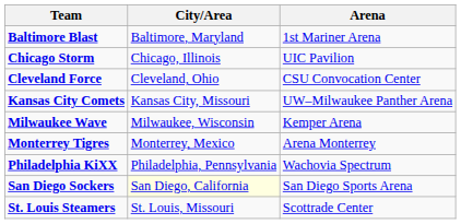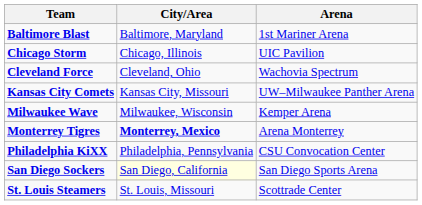 <table class="wikitable">
 <tr>
 <th>Team</th>
 <th>City/Area</th>
 <th>Arena</th>
 </tr>
 <tr>
 <td><strong><a href='#'>Baltimore Blast</a></strong></td>
 <td><a href='#'>Baltimore, Maryland</a></td>
 <td><a href='#'>1st Mariner Arena</a></td>
 </tr>
 <tr>
 <td><strong><a href='#'>Chicago Storm</a></strong></td>
 <td><a href='#'>Chicago, Illinois</a></td>
 <td><a href='#'>UIC Pavilion</a></td>
 </tr>
 <tr>
 <td><strong><a href='#'>Cleveland Force</a></strong></td>
 <td><a href='#'>Cleveland, Ohio</a></td>
-<td><a href='#'>CSU Convocation Center</a></td>
+<td><a href='#'>Wachovia Spectrum</a></td>
 </tr>
 <tr>
 <td><strong><a href='#'>Kansas City Comets</a></strong></td>
 <td><a href='#'>Kansas City, Missouri</a></td>
 <td><a href='#'>UW–Milwaukee Panther Arena</a></td>
 </tr>
 <tr>
 <td><strong><a href='#'>Milwaukee Wave</a></strong></td>
 <td><a href='#'>Milwaukee, Wisconsin</a></td>
 <td><a href='#'>Kemper Arena</a></td>
 </tr>
 <tr>
 <td><strong><a href='#'>Monterrey Tigres</a></strong></td>
-<td><a href='#'>Monterrey, Mexico</a></td>
+<td><strong><a href='#'>Monterrey, Mexico</a></strong></td>
 <td><a href='#'>Arena Monterrey</a></td>
 </tr>
 <tr>
 <td><strong><a href='#'>Philadelphia KiXX</a></strong></td>
 <td><a href='#'>Philadelphia, Pennsylvania</a></td>
-<td><a href='#'>Wachovia Spectrum</a></td>
+<td><a href='#'>CSU Convocation Center</a></td>
 </tr>
 <tr>
 <td><strong><a href='#'>San Diego Sockers</a></strong></td>
 <td style="background: lightyellow;"><a href='#'>San Diego, California</a></td>
 <td><a href='#'>San Diego Sports Arena</a></td>
 </tr>
 <tr>
 <td><strong><a href='#'>St. Louis Steamers</a></strong></td>
 <td><a href='#'>St. Louis, Missouri</a></td>
 <td><a href='#'>Scottrade Center</a></td>
 </tr>
 </table>
